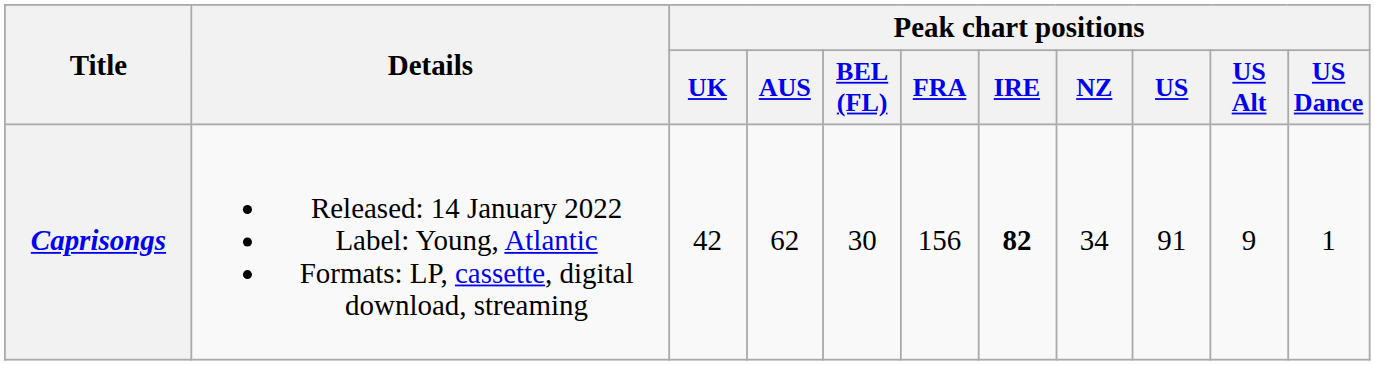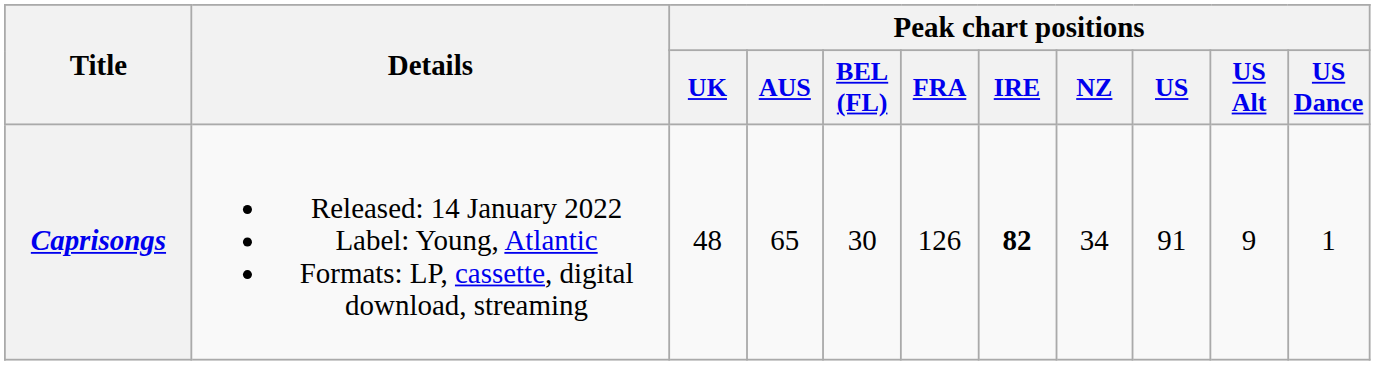 <table class="wikitable plainrowheaders" style="text-align:center;">
 <tr>
 <th scope="col" rowspan="2" style="width:6em;">Title</th>
 <th scope="col" rowspan="2" style="width:16em;">Details</th>
 <th scope="col" colspan="9">Peak chart positions</th>
 </tr>
 <tr>
 <th scope="col" style="width:2.5em;font-size:90%;"><a href='#'>UK</a><br></th>
 <th scope="col" style="width:2.5em;font-size:90%;"><a href='#'>AUS</a><br></th>
 <th scope="col" style="width:2.5em;font-size:90%;"><a href='#'>BEL<br>(FL)</a><br></th>
 <th scope="col" style="width:2.5em;font-size:90%;"><a href='#'>FRA</a><br></th>
 <th scope="col" style="width:2.5em;font-size:90%;"><a href='#'>IRE</a><br></th>
 <th scope="col" style="width:2.5em;font-size:90%;"><a href='#'>NZ</a><br></th>
 <th scope="col" style="width:2.5em;font-size:90%;"><a href='#'>US</a><br></th>
 <th scope="col" style="width:2.5em;font-size:90%;"><a href='#'>US<br>Alt</a><br></th>
 <th scope="col" style="width:2.5em;font-size:90%;"><a href='#'>US<br>Dance</a><br></th>
 </tr>
 <tr>
 <th scope="row"><em><a href='#'>Caprisongs</a></em></th>
 <td><br><ul><li>Released: 14 January 2022</li><li>Label: Young, <a href='#'>Atlantic</a></li><li>Formats: LP, <a href='#'>cassette</a>, digital download, streaming</li></ul></td>
-<td>42</td>
-<td>62</td>
+<td>48</td>
+<td>65</td>
 <td>30</td>
-<td>156</td>
+<td>126</td>
 <td><strong>82</strong></td>
 <td>34</td>
 <td>91</td>
 <td>9</td>
 <td>1</td>
 </tr>
 </table>
